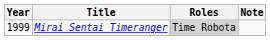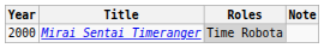 <table class="wikitable sortable">
 <tr>
 <th>Year</th>
 <th>Title</th>
 <th>Roles</th>
 <th>Note</th>
 </tr>
 <tr>
-<td>1999</td>
+<td>2000</td>
 <td><em><a href='#'>Mirai Sentai Timeranger</a></em></td>
 <td style="background: lightgrey;">Time Robota</td>
 <td></td>
 </tr>
 </table>
